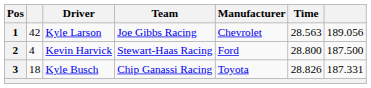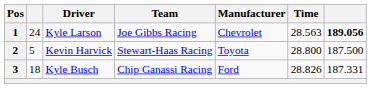 <table class="wikitable" style="font-size:95%">
 <tr>
 <th>Pos</th>
 <th></th>
 <th>Driver</th>
 <th>Team</th>
 <th>Manufacturer</th>
 <th>Time</th>
 <th></th>
 </tr>
 <tr>
 <th>1</th>
-<td>42</td>
+<td>24</td>
 <td><a href='#'>Kyle Larson</a></td>
 <td><a href='#'>Joe Gibbs Racing</a></td>
 <td><a href='#'>Chevrolet</a></td>
 <td>28.563</td>
-<td>189.056</td>
+<td><strong>189.056</strong></td>
 </tr>
 <tr>
 <th>2</th>
-<td>4</td>
+<td>5</td>
 <td><a href='#'>Kevin Harvick</a></td>
 <td><a href='#'>Stewart-Haas Racing</a></td>
-<td><a href='#'>Ford</a></td>
+<td><a href='#'>Toyota</a></td>
 <td>28.800</td>
 <td>187.500</td>
 </tr>
 <tr>
 <th>3</th>
 <td>18</td>
 <td><a href='#'>Kyle Busch</a></td>
 <td><a href='#'>Chip Ganassi Racing</a></td>
-<td><a href='#'>Toyota</a></td>
+<td><a href='#'>Ford</a></td>
 <td>28.826</td>
 <td>187.331</td>
 </tr>
 <tr>
 <th colspan="7"></th>
 </tr>
 </table>
